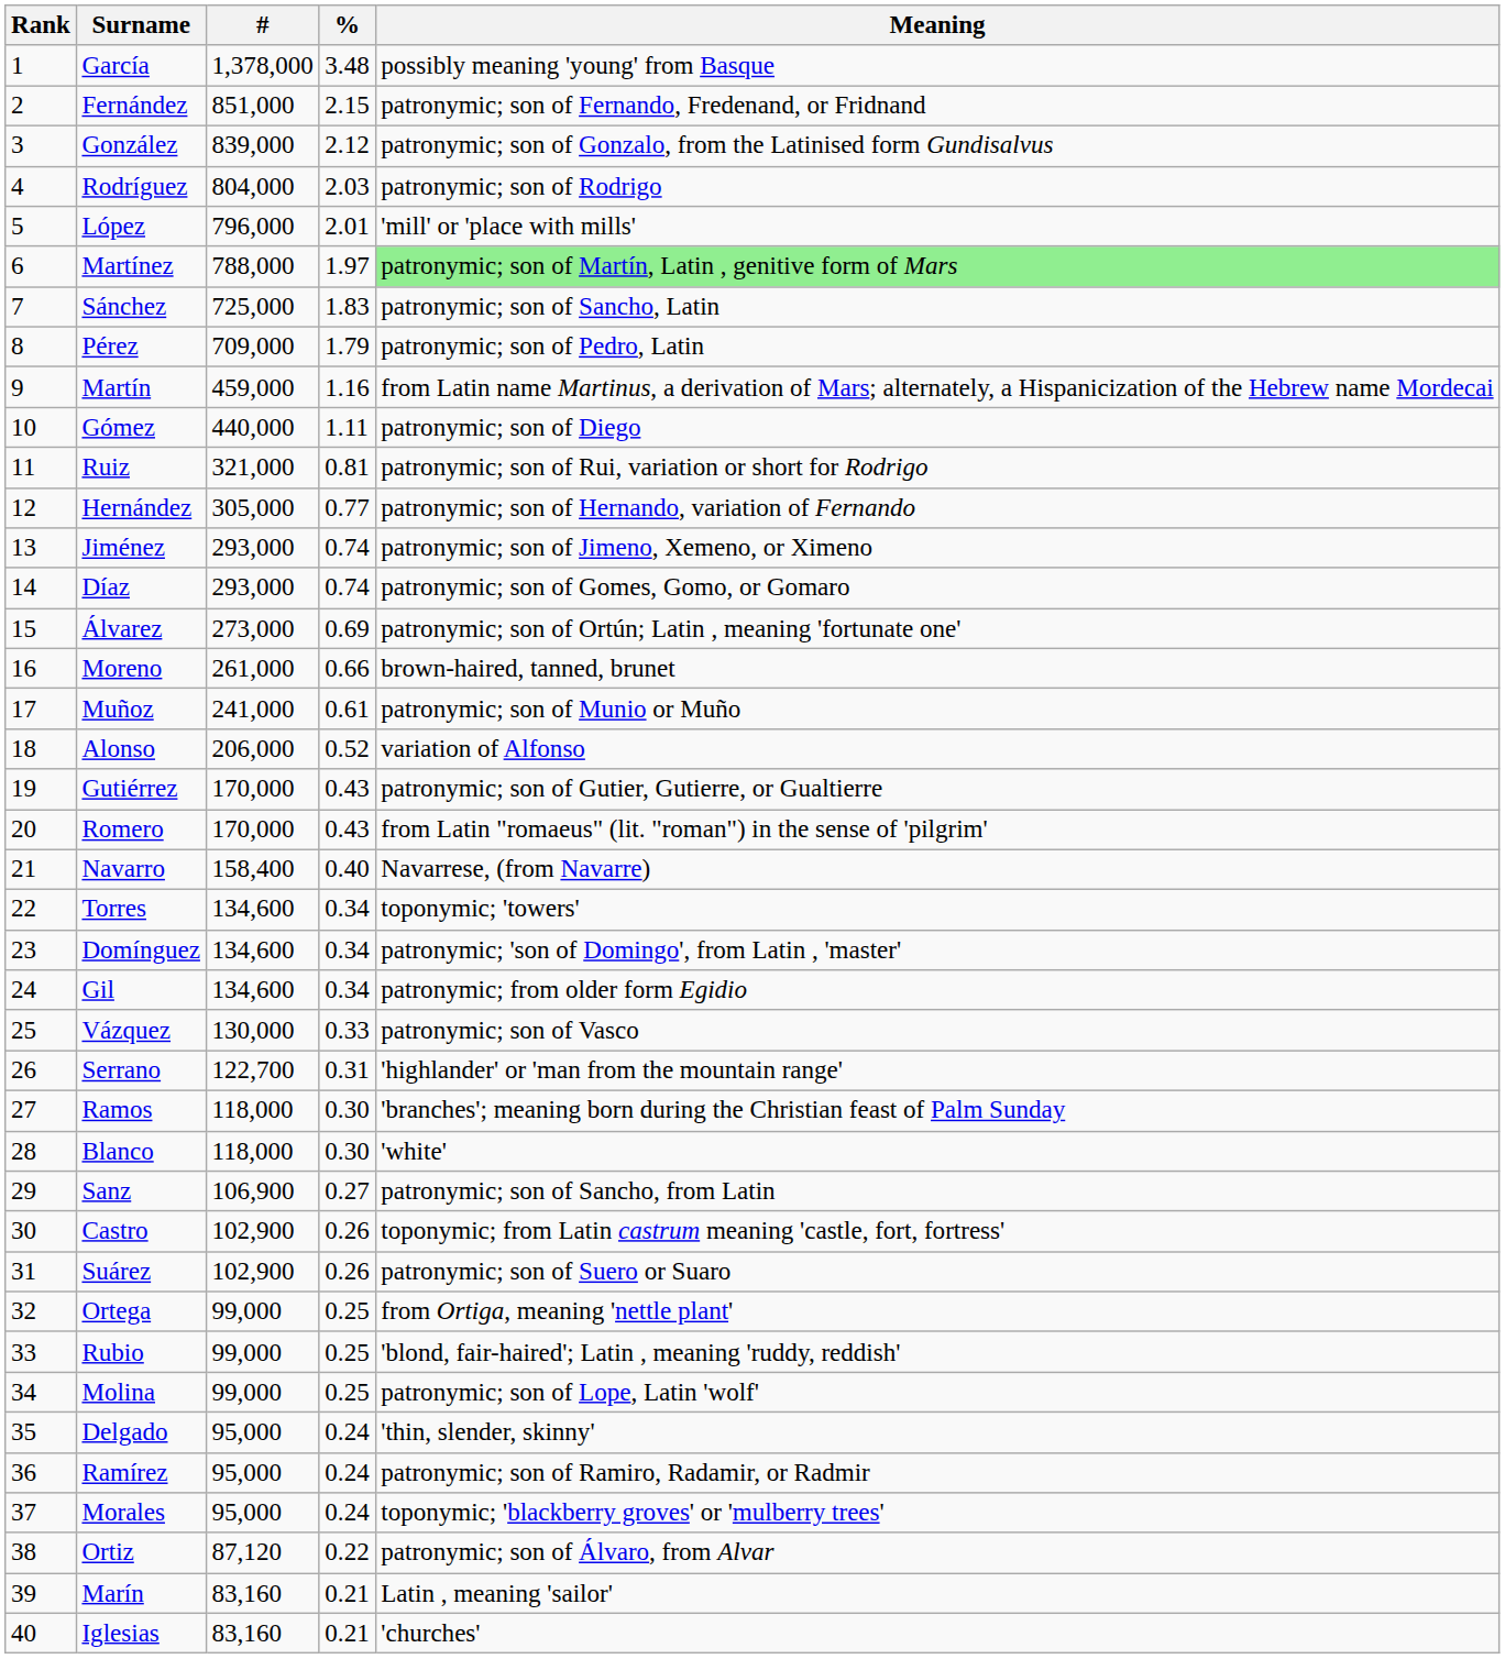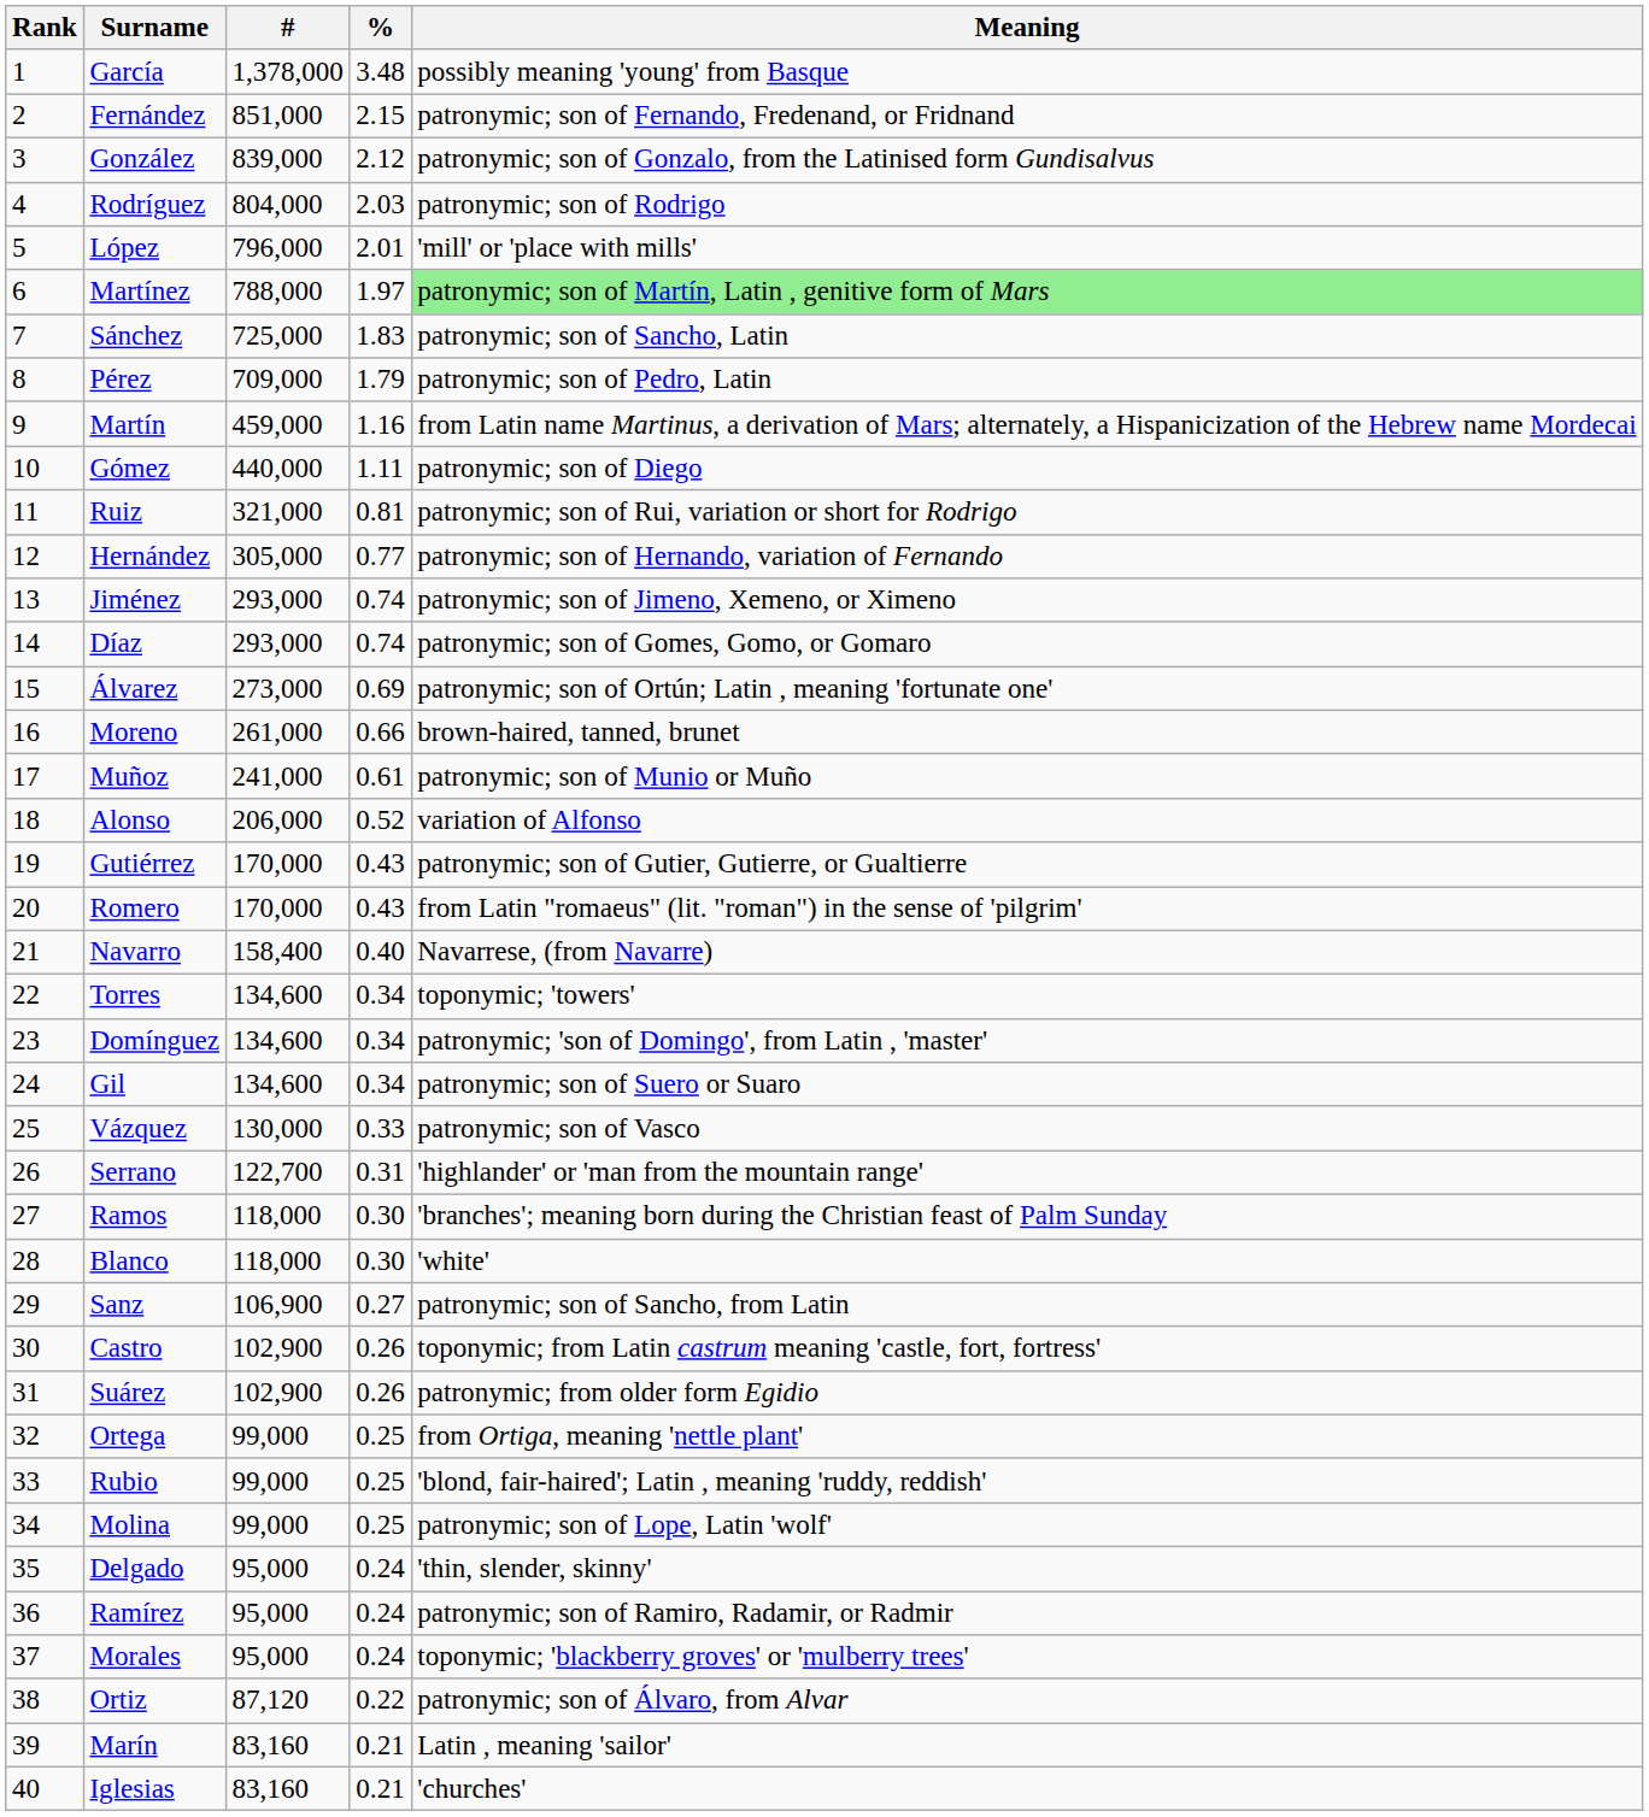 <table class="sort wikitable sortable">
 <tr>
 <th>Rank</th>
 <th>Surname</th>
 <th>#</th>
 <th>%</th>
 <th>Meaning</th>
 </tr>
 <tr>
 <td>1</td>
 <td><a href='#'>García</a></td>
 <td>1,378,000</td>
 <td>3.48</td>
 <td>possibly meaning 'young' from <a href='#'>Basque</a></td>
 </tr>
 <tr>
 <td>2</td>
 <td><a href='#'>Fernández</a></td>
 <td>851,000</td>
 <td>2.15</td>
 <td>patronymic; son of <a href='#'>Fernando</a>, Fredenand, or Fridnand</td>
 </tr>
 <tr>
 <td>3</td>
 <td><a href='#'>González</a></td>
 <td>839,000</td>
 <td>2.12</td>
 <td>patronymic; son of <a href='#'>Gonzalo</a>, from the Latinised form <em>Gundisalvus</em></td>
 </tr>
 <tr>
 <td>4</td>
 <td><a href='#'>Rodríguez</a></td>
 <td>804,000</td>
 <td>2.03</td>
 <td>patronymic; son of <a href='#'>Rodrigo</a></td>
 </tr>
 <tr>
 <td>5</td>
 <td><a href='#'>López</a></td>
 <td>796,000</td>
 <td>2.01</td>
 <td>'mill' or 'place with mills'</td>
 </tr>
 <tr>
 <td>6</td>
 <td><a href='#'>Martínez</a></td>
 <td>788,000</td>
 <td>1.97</td>
 <td style="background: lightgreen;">patronymic; son of <a href='#'>Martín</a>, Latin , genitive form of <em>Mars</em></td>
 </tr>
 <tr>
 <td>7</td>
 <td><a href='#'>Sánchez</a></td>
 <td>725,000</td>
 <td>1.83</td>
 <td>patronymic; son of <a href='#'>Sancho</a>, Latin </td>
 </tr>
 <tr>
 <td>8</td>
 <td><a href='#'>Pérez</a></td>
 <td>709,000</td>
 <td>1.79</td>
 <td>patronymic; son of <a href='#'>Pedro</a>, Latin </td>
 </tr>
 <tr>
 <td>9</td>
 <td><a href='#'>Martín</a></td>
 <td>459,000</td>
 <td>1.16</td>
 <td>from Latin name <em>Martinus</em>, a derivation of <a href='#'>Mars</a>; alternately, a Hispanicization of the <a href='#'>Hebrew</a> name <a href='#'>Mordecai</a></td>
 </tr>
 <tr>
 <td>10</td>
 <td><a href='#'>Gómez</a></td>
 <td>440,000</td>
 <td>1.11</td>
 <td>patronymic; son of <a href='#'>Diego</a></td>
 </tr>
 <tr>
 <td>11</td>
 <td><a href='#'>Ruiz</a></td>
 <td>321,000</td>
 <td>0.81</td>
 <td>patronymic; son of Rui, variation or short for <em>Rodrigo</em></td>
 </tr>
 <tr>
 <td>12</td>
 <td><a href='#'>Hernández</a></td>
 <td>305,000</td>
 <td>0.77</td>
 <td>patronymic; son of <a href='#'>Hernando</a>, variation of <em>Fernando</em></td>
 </tr>
 <tr>
 <td>13</td>
 <td><a href='#'>Jiménez</a></td>
 <td>293,000</td>
 <td>0.74</td>
 <td>patronymic; son of <a href='#'>Jimeno</a>, Xemeno, or Ximeno</td>
 </tr>
 <tr>
 <td>14</td>
 <td><a href='#'>Díaz</a></td>
 <td>293,000</td>
 <td>0.74</td>
 <td>patronymic; son of Gomes, Gomo, or Gomaro</td>
 </tr>
 <tr>
 <td>15</td>
 <td><a href='#'>Álvarez</a></td>
 <td>273,000</td>
 <td>0.69</td>
 <td>patronymic; son of Ortún; Latin , meaning 'fortunate one'</td>
 </tr>
 <tr>
 <td>16</td>
 <td><a href='#'>Moreno</a></td>
 <td>261,000</td>
 <td>0.66</td>
 <td>brown-haired, tanned, brunet</td>
 </tr>
 <tr>
 <td>17</td>
 <td><a href='#'>Muñoz</a></td>
 <td>241,000</td>
 <td>0.61</td>
 <td>patronymic; son of <a href='#'>Munio</a> or Muño</td>
 </tr>
 <tr>
 <td>18</td>
 <td><a href='#'>Alonso</a></td>
 <td>206,000</td>
 <td>0.52</td>
 <td>variation of <a href='#'>Alfonso</a></td>
 </tr>
 <tr>
 <td>19</td>
 <td><a href='#'>Gutiérrez</a></td>
 <td>170,000</td>
 <td>0.43</td>
 <td>patronymic; son of Gutier, Gutierre, or Gualtierre</td>
 </tr>
 <tr>
 <td>20</td>
 <td><a href='#'>Romero</a></td>
 <td>170,000</td>
 <td>0.43</td>
 <td>from Latin "romaeus" (lit. "roman") in the sense of 'pilgrim'</td>
 </tr>
 <tr>
 <td>21</td>
 <td><a href='#'>Navarro</a></td>
 <td>158,400</td>
 <td>0.40</td>
 <td>Navarrese, (from <a href='#'>Navarre</a>)</td>
 </tr>
 <tr>
 <td>22</td>
 <td><a href='#'>Torres</a></td>
 <td>134,600</td>
 <td>0.34</td>
 <td>toponymic; 'towers'</td>
 </tr>
 <tr>
 <td>23</td>
 <td><a href='#'>Domínguez</a></td>
 <td>134,600</td>
 <td>0.34</td>
 <td>patronymic; 'son of <a href='#'>Domingo</a>', from Latin , 'master'</td>
 </tr>
 <tr>
 <td>24</td>
 <td><a href='#'>Gil</a></td>
 <td>134,600</td>
 <td>0.34</td>
-<td>patronymic; from older form <em>Egidio</em></td>
+<td>patronymic; son of <a href='#'>Suero</a> or Suaro</td>
 </tr>
 <tr>
 <td>25</td>
 <td><a href='#'>Vázquez</a></td>
 <td>130,000</td>
 <td>0.33</td>
 <td>patronymic; son of Vasco</td>
 </tr>
 <tr>
 <td>26</td>
 <td><a href='#'>Serrano</a></td>
 <td>122,700</td>
 <td>0.31</td>
 <td>'highlander' or 'man from the mountain range'</td>
 </tr>
 <tr>
 <td>27</td>
 <td><a href='#'>Ramos</a></td>
 <td>118,000</td>
 <td>0.30</td>
 <td>'branches'; meaning born during the Christian feast of <a href='#'>Palm Sunday</a></td>
 </tr>
 <tr>
 <td>28</td>
 <td><a href='#'>Blanco</a></td>
 <td>118,000</td>
 <td>0.30</td>
 <td>'white'</td>
 </tr>
 <tr>
 <td>29</td>
 <td><a href='#'>Sanz</a></td>
 <td>106,900</td>
 <td>0.27</td>
 <td>patronymic; son of Sancho, from Latin </td>
 </tr>
 <tr>
 <td>30</td>
 <td><a href='#'>Castro</a></td>
 <td>102,900</td>
 <td>0.26</td>
 <td>toponymic; from Latin <em><a href='#'>castrum</a></em> meaning 'castle, fort, fortress'</td>
 </tr>
 <tr>
 <td>31</td>
 <td><a href='#'>Suárez</a></td>
 <td>102,900</td>
 <td>0.26</td>
-<td>patronymic; son of <a href='#'>Suero</a> or Suaro</td>
+<td>patronymic; from older form <em>Egidio</em></td>
 </tr>
 <tr>
 <td>32</td>
 <td><a href='#'>Ortega</a></td>
 <td>99,000</td>
 <td>0.25</td>
 <td>from <em>Ortiga</em>, meaning '<a href='#'>nettle plant</a>'</td>
 </tr>
 <tr>
 <td>33</td>
 <td><a href='#'>Rubio</a></td>
 <td>99,000</td>
 <td>0.25</td>
 <td>'blond, fair-haired'; Latin , meaning 'ruddy, reddish'</td>
 </tr>
 <tr>
 <td>34</td>
 <td><a href='#'>Molina</a></td>
 <td>99,000</td>
 <td>0.25</td>
 <td>patronymic; son of <a href='#'>Lope</a>, Latin  'wolf'</td>
 </tr>
 <tr>
 <td>35</td>
 <td><a href='#'>Delgado</a></td>
 <td>95,000</td>
 <td>0.24</td>
 <td>'thin, slender, skinny'</td>
 </tr>
 <tr>
 <td>36</td>
 <td><a href='#'>Ramírez</a></td>
 <td>95,000</td>
 <td>0.24</td>
 <td>patronymic; son of Ramiro, Radamir, or Radmir</td>
 </tr>
 <tr>
 <td>37</td>
 <td><a href='#'>Morales</a></td>
 <td>95,000</td>
 <td>0.24</td>
 <td>toponymic; '<a href='#'>blackberry groves</a>' or '<a href='#'>mulberry trees</a>'</td>
 </tr>
 <tr>
 <td>38</td>
 <td><a href='#'>Ortiz</a></td>
 <td>87,120</td>
 <td>0.22</td>
 <td>patronymic; son of <a href='#'>Álvaro</a>, from <em>Alvar</em></td>
 </tr>
 <tr>
 <td>39</td>
 <td><a href='#'>Marín</a></td>
 <td>83,160</td>
 <td>0.21</td>
 <td>Latin , meaning 'sailor'</td>
 </tr>
 <tr>
 <td>40</td>
 <td><a href='#'>Iglesias</a></td>
 <td>83,160</td>
 <td>0.21</td>
 <td>'churches'</td>
 </tr>
 </table>
